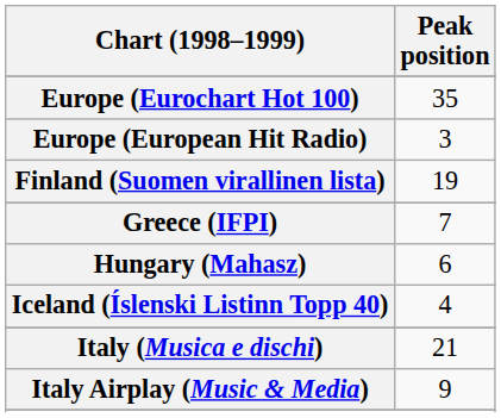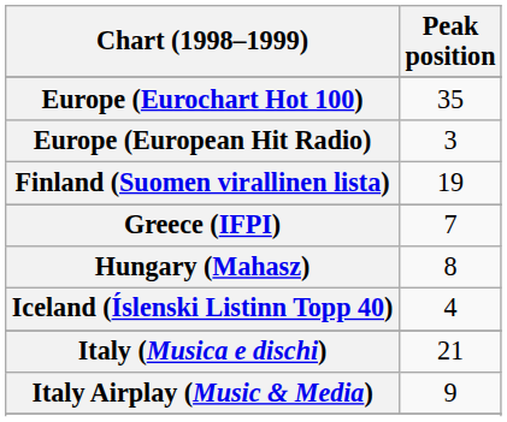 <table class="wikitable sortable plainrowheaders" style="text-align:center">
 <tr>
 <th>Chart (1998–1999)</th>
 <th>Peak<br>position</th>
 </tr>
 <tr>
 </tr>
 <tr>
 </tr>
 <tr>
 <th scope="row">Europe (<a href='#'>Eurochart Hot 100</a>)</th>
 <td>35</td>
 </tr>
 <tr>
 <th scope="row">Europe (European Hit Radio)</th>
 <td>3</td>
 </tr>
 <tr>
 <th scope="row">Finland (<a href='#'>Suomen virallinen lista</a>)</th>
 <td align="center">19</td>
 </tr>
 <tr>
 </tr>
 <tr>
 </tr>
 <tr>
 <th scope="row">Greece (<a href='#'>IFPI</a>)</th>
 <td>7</td>
 </tr>
 <tr>
 <th scope="row">Hungary (<a href='#'>Mahasz</a>)</th>
-<td>6</td>
+<td>8</td>
 </tr>
 <tr>
 <th scope="row">Iceland (<a href='#'>Íslenski Listinn Topp 40</a>)</th>
 <td>4</td>
 </tr>
 <tr>
 </tr>
 <tr>
 <th scope="row">Italy (<em><a href='#'>Musica e dischi</a></em>)</th>
 <td align="center">21</td>
 </tr>
 <tr>
 <th scope="row">Italy Airplay (<em><a href='#'>Music & Media</a></em>)</th>
 <td>9</td>
 </tr>
 <tr>
 </tr>
 <tr>
 </tr>
 <tr>
 </tr>
 <tr>
 </tr>
 <tr>
 </tr>
 </table>
